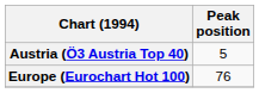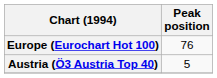 <table class="wikitable sortable plainrowheaders" style="text-align:center">
 <tr>
 <th scope="col">Chart (1994)</th>
 <th scope="col">Peak<br>position</th>
 </tr>
 <tr>
+<th scope="row">Europe (<a href='#'>Eurochart Hot 100</a>)</th>
+<td>76</td>
+</tr>
+<tr>
 <th scope="row">Austria (<a href='#'>Ö3 Austria Top 40</a>)</th>
 <td>5</td>
 </tr>
 <tr>
-<th scope="row">Europe (<a href='#'>Eurochart Hot 100</a>)</th>
-<td>76</td>
-</tr>
-<tr>
 </tr>
 </table>
